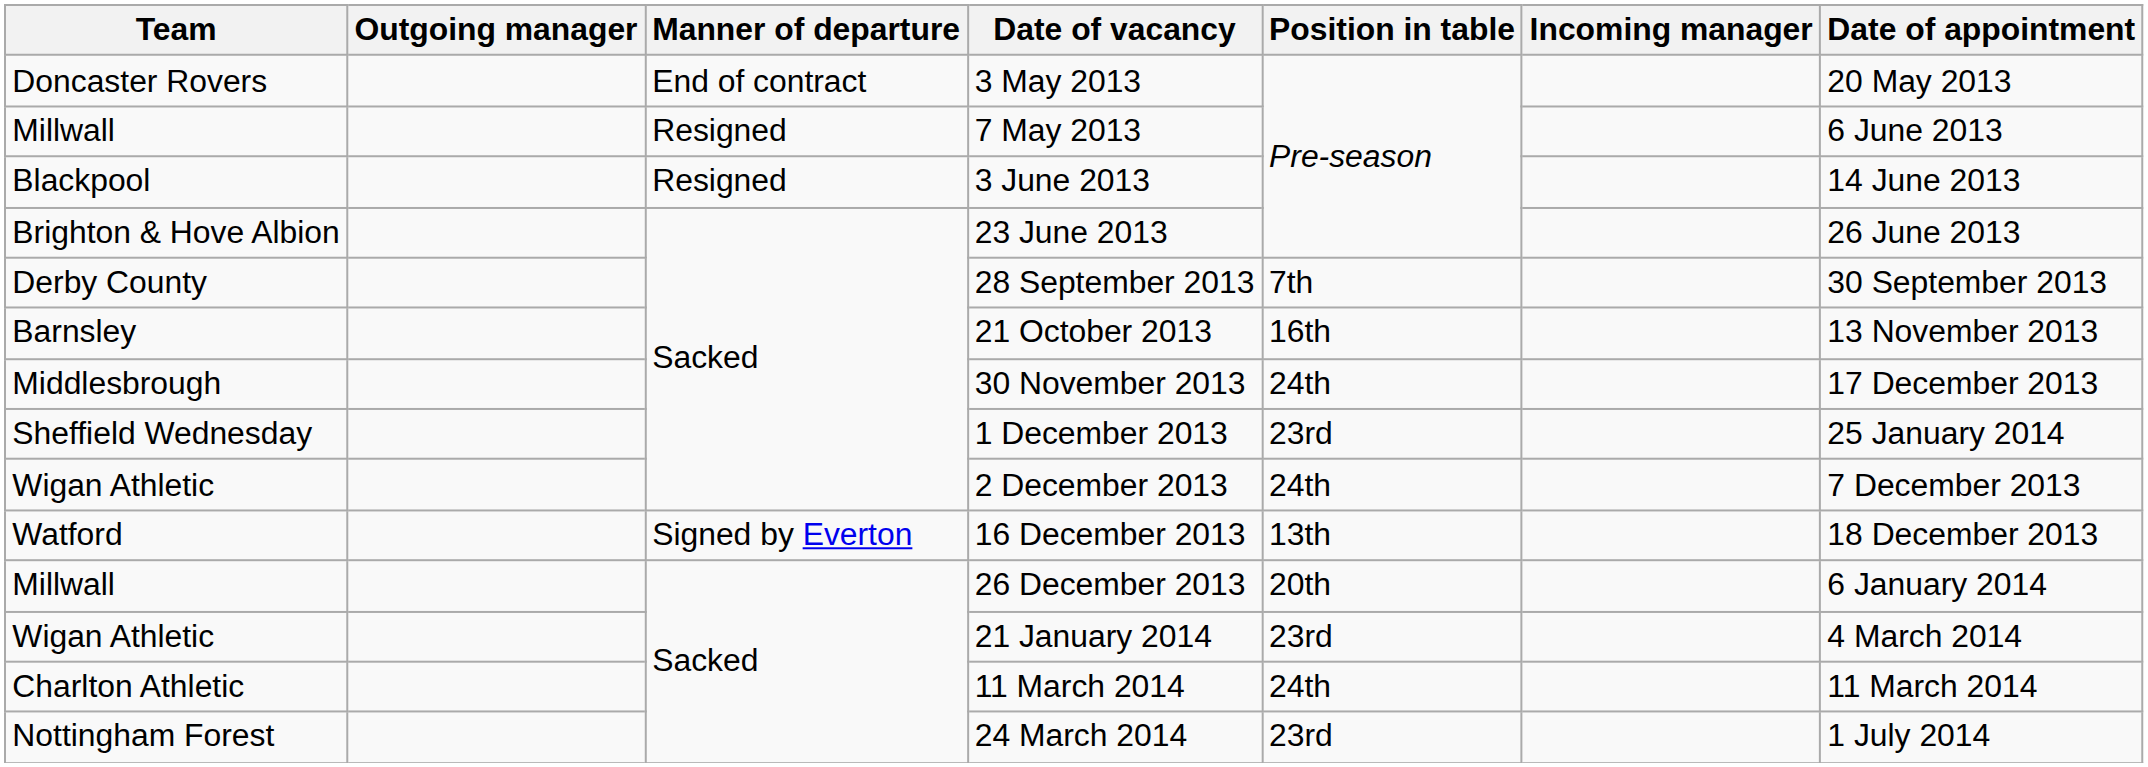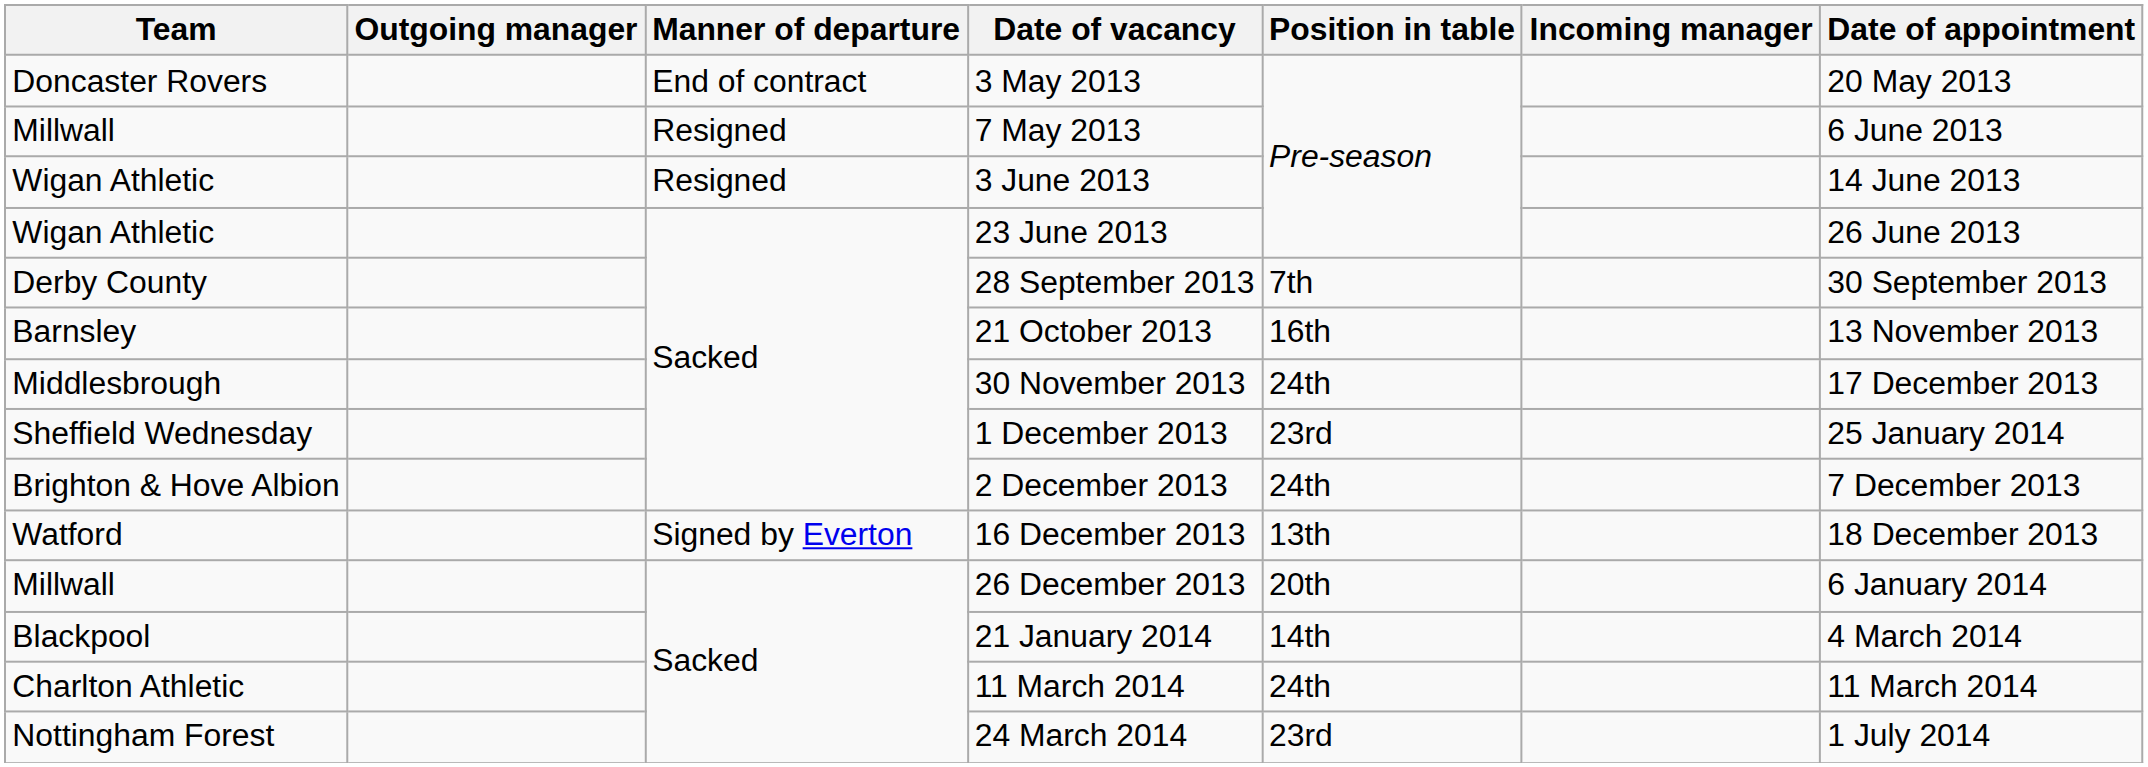 <table class="wikitable sortable">
 <tr>
 <th width-270>Team</th>
 <th>Outgoing manager</th>
 <th>Manner of departure</th>
 <th>Date of vacancy</th>
 <th>Position in table</th>
 <th>Incoming manager</th>
 <th>Date of appointment</th>
 </tr>
 <tr>
 <td>Doncaster Rovers</td>
 <td> </td>
 <td>End of contract</td>
 <td>3 May 2013</td>
 <td rowspan=4><em>Pre-season</em></td>
 <td> </td>
 <td>20 May 2013</td>
 </tr>
 <tr>
 <td>Millwall</td>
 <td> </td>
 <td>Resigned</td>
 <td>7 May 2013</td>
 <td> </td>
 <td>6 June 2013</td>
 </tr>
 <tr>
-<td>Blackpool</td>
+<td>Wigan Athletic</td>
 <td> </td>
 <td>Resigned</td>
 <td>3 June 2013</td>
 <td> </td>
 <td>14 June 2013</td>
 </tr>
 <tr>
-<td>Brighton & Hove Albion</td>
+<td>Wigan Athletic</td>
 <td> </td>
 <td rowspan=6>Sacked</td>
 <td>23 June 2013</td>
 <td> </td>
 <td>26 June 2013</td>
 </tr>
 <tr>
 <td>Derby County</td>
 <td> </td>
 <td>28 September 2013</td>
 <td>7th</td>
 <td> </td>
 <td>30 September 2013</td>
 </tr>
 <tr>
 <td>Barnsley</td>
 <td> </td>
 <td>21 October 2013</td>
 <td>16th</td>
 <td> </td>
 <td>13 November 2013</td>
 </tr>
 <tr>
 <td>Middlesbrough</td>
 <td> </td>
 <td>30 November 2013</td>
 <td>24th</td>
 <td> </td>
 <td>17 December 2013</td>
 </tr>
 <tr>
 <td>Sheffield Wednesday</td>
 <td> </td>
 <td>1 December 2013</td>
 <td>23rd</td>
 <td> </td>
 <td>25 January 2014</td>
 </tr>
 <tr>
-<td>Wigan Athletic</td>
+<td>Brighton & Hove Albion</td>
 <td> </td>
 <td>2 December 2013</td>
 <td>24th</td>
 <td> </td>
 <td>7 December 2013</td>
 </tr>
 <tr>
 <td>Watford</td>
 <td> </td>
 <td>Signed by <a href='#'>Everton</a></td>
 <td>16 December 2013</td>
 <td>13th</td>
 <td> </td>
 <td>18 December 2013</td>
 </tr>
 <tr>
 <td>Millwall</td>
 <td> </td>
 <td rowspan=4>Sacked</td>
 <td>26 December 2013</td>
 <td>20th</td>
 <td> </td>
 <td>6 January 2014</td>
 </tr>
 <tr>
-<td>Wigan Athletic</td>
+<td>Blackpool</td>
 <td> </td>
 <td>21 January 2014</td>
-<td>23rd</td>
+<td>14th</td>
 <td> </td>
 <td>4 March 2014</td>
 </tr>
 <tr>
 <td>Charlton Athletic</td>
 <td> </td>
 <td>11 March 2014</td>
 <td>24th</td>
 <td> </td>
 <td>11 March 2014</td>
 </tr>
 <tr>
 <td>Nottingham Forest</td>
 <td> </td>
 <td>24 March 2014</td>
 <td>23rd</td>
 <td> </td>
 <td>1 July 2014</td>
 </tr>
 </table>
